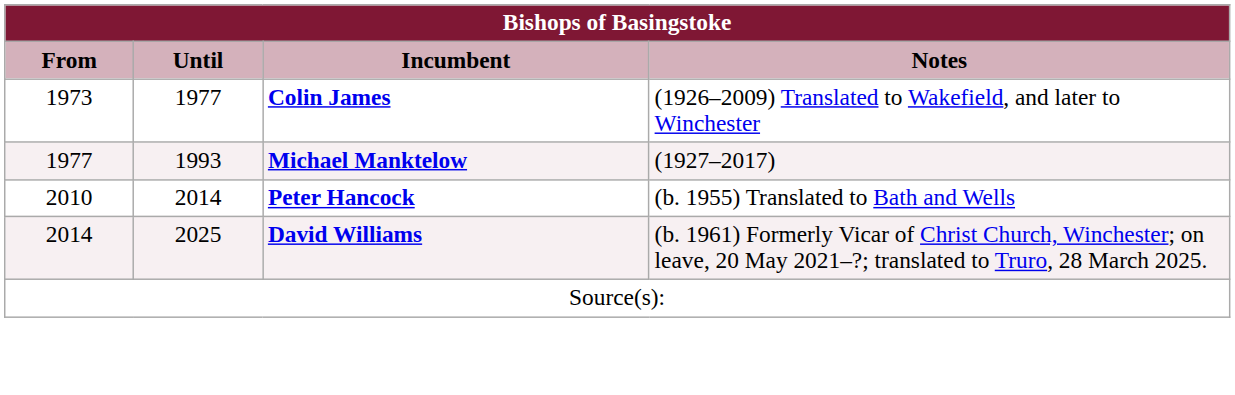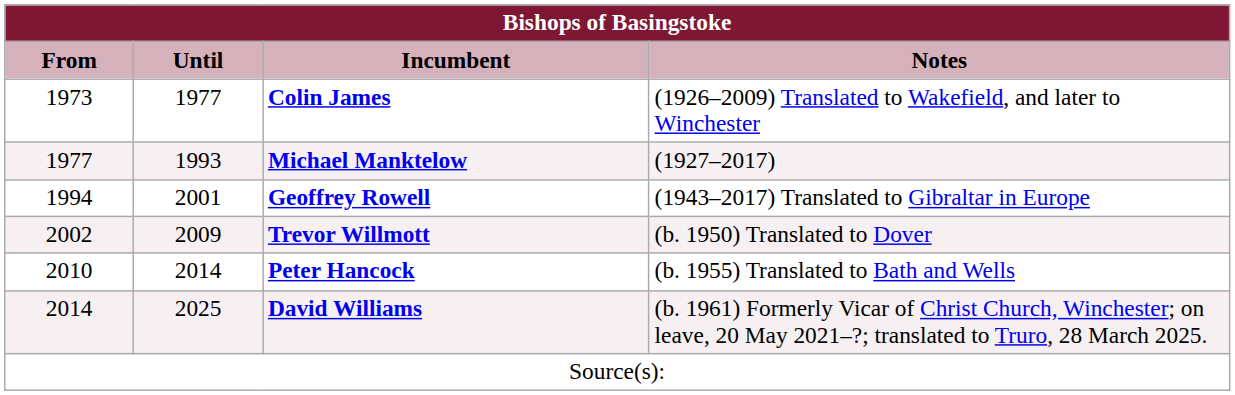 <table class="wikitable" style="width:95%;" border="1" cellpadding="2">
 <tr>
 <th colspan="4" style="background-color: #7F1734; color: white;">Bishops of Basingstoke</th>
 </tr>
 <tr valign=top>
 <th style="background-color:#D4B1BB" width="10%">From</th>
 <th style="background-color:#D4B1BB" width="10%">Until</th>
 <th style="background-color:#D4B1BB" width="30%">Incumbent</th>
 <th style="background-color:#D4B1BB" width="45%">Notes</th>
 </tr>
 <tr valign=top bgcolor="white">
 <td align="center">1973</td>
 <td align="center">1977</td>
 <td><strong><a href='#'>Colin James</a></strong></td>
 <td>(1926–2009) <a href='#'>Translated</a> to <a href='#'>Wakefield</a>, and later to <a href='#'>Winchester</a></td>
 </tr>
 <tr valign=top bgcolor="#F7F0F2">
 <td align="center">1977</td>
 <td align="center">1993</td>
 <td><strong><a href='#'>Michael Manktelow</a></strong></td>
 <td>(1927–2017)</td>
 </tr>
 <tr valign=top bgcolor="white">
+<td align="center">1994</td>
+<td align="center">2001</td>
+<td><strong><a href='#'>Geoffrey Rowell</a></strong></td>
+<td>(1943–2017) Translated to <a href='#'>Gibraltar in Europe</a></td>
+</tr>
+<tr valign=top bgcolor="#F7F0F2">
+<td align="center">2002</td>
+<td align="center">2009</td>
+<td><strong><a href='#'>Trevor Willmott</a></strong></td>
+<td>(b. 1950) Translated to <a href='#'>Dover</a></td>
+</tr>
+<tr valign=top bgcolor="white">
 <td align="center">2010</td>
 <td align="center">2014</td>
 <td><strong><a href='#'>Peter Hancock</a></strong></td>
 <td>(b. 1955) Translated to <a href='#'>Bath and Wells</a></td>
 </tr>
 <tr valign=top bgcolor="#F7F0F2">
 <td align="center">2014</td>
 <td align="center">2025</td>
 <td><strong><a href='#'>David Williams</a></strong></td>
 <td>(b. 1961) Formerly Vicar of <a href='#'>Christ Church, Winchester</a>; on leave, 20 May 2021–?; translated to <a href='#'>Truro</a>, 28 March 2025.</td>
 </tr>
 <tr valign=top bgcolor="white">
 <td align="center" colspan="4">Source(s):</td>
 </tr>
 </table>
